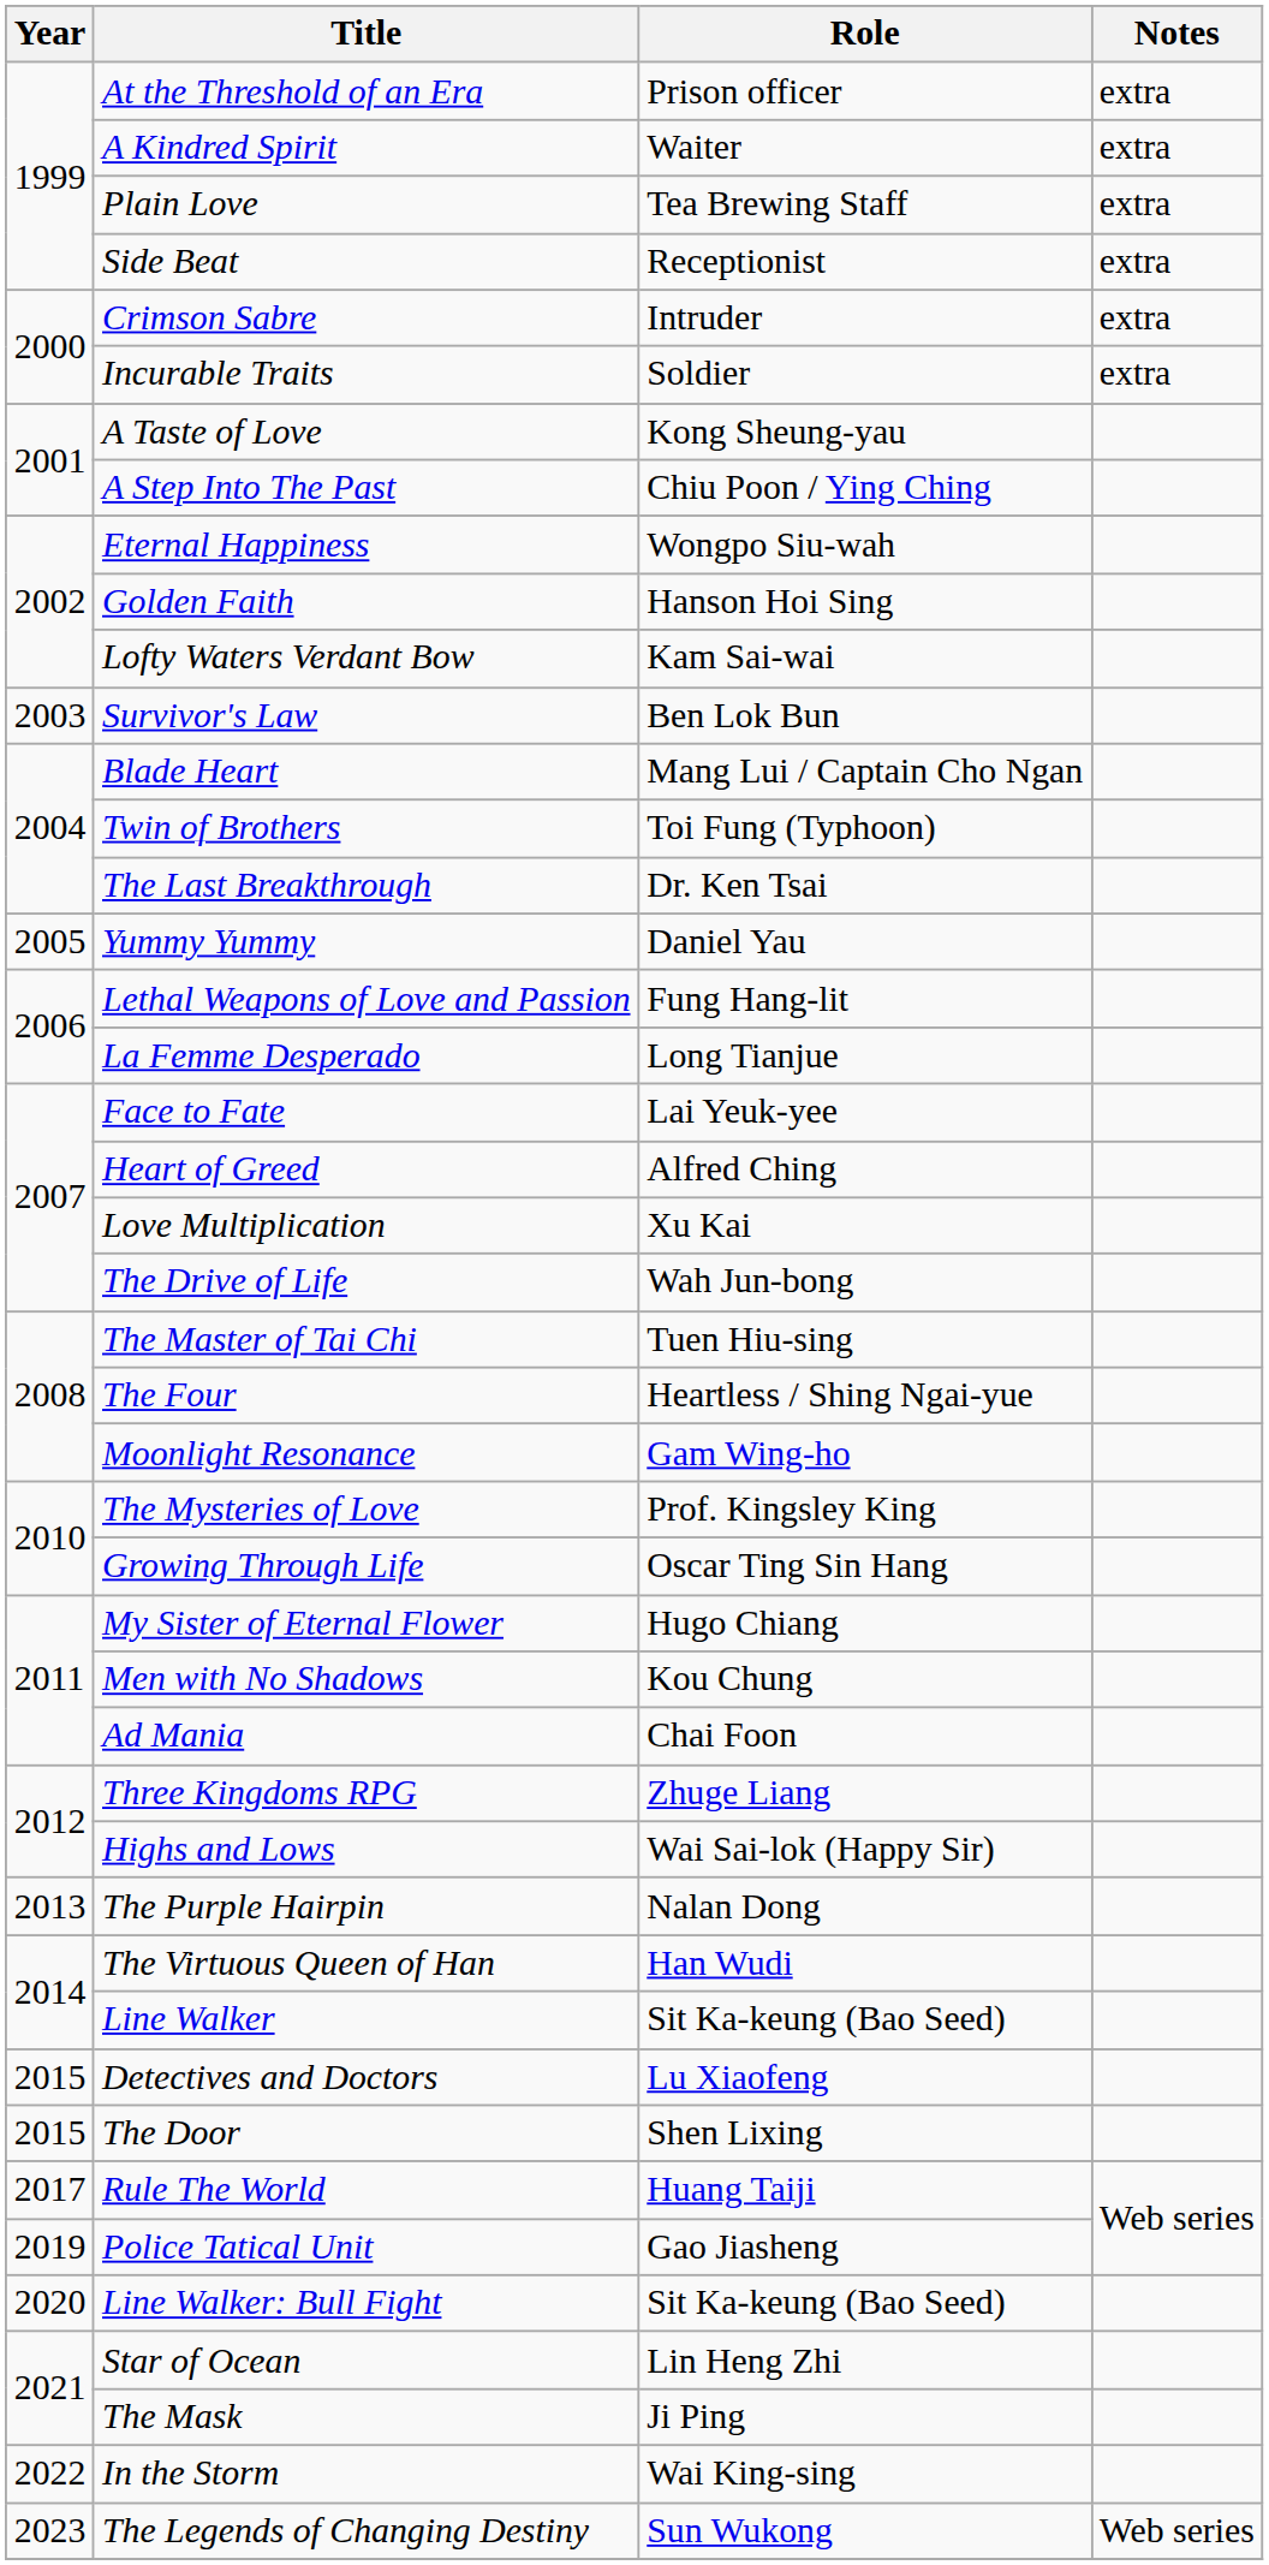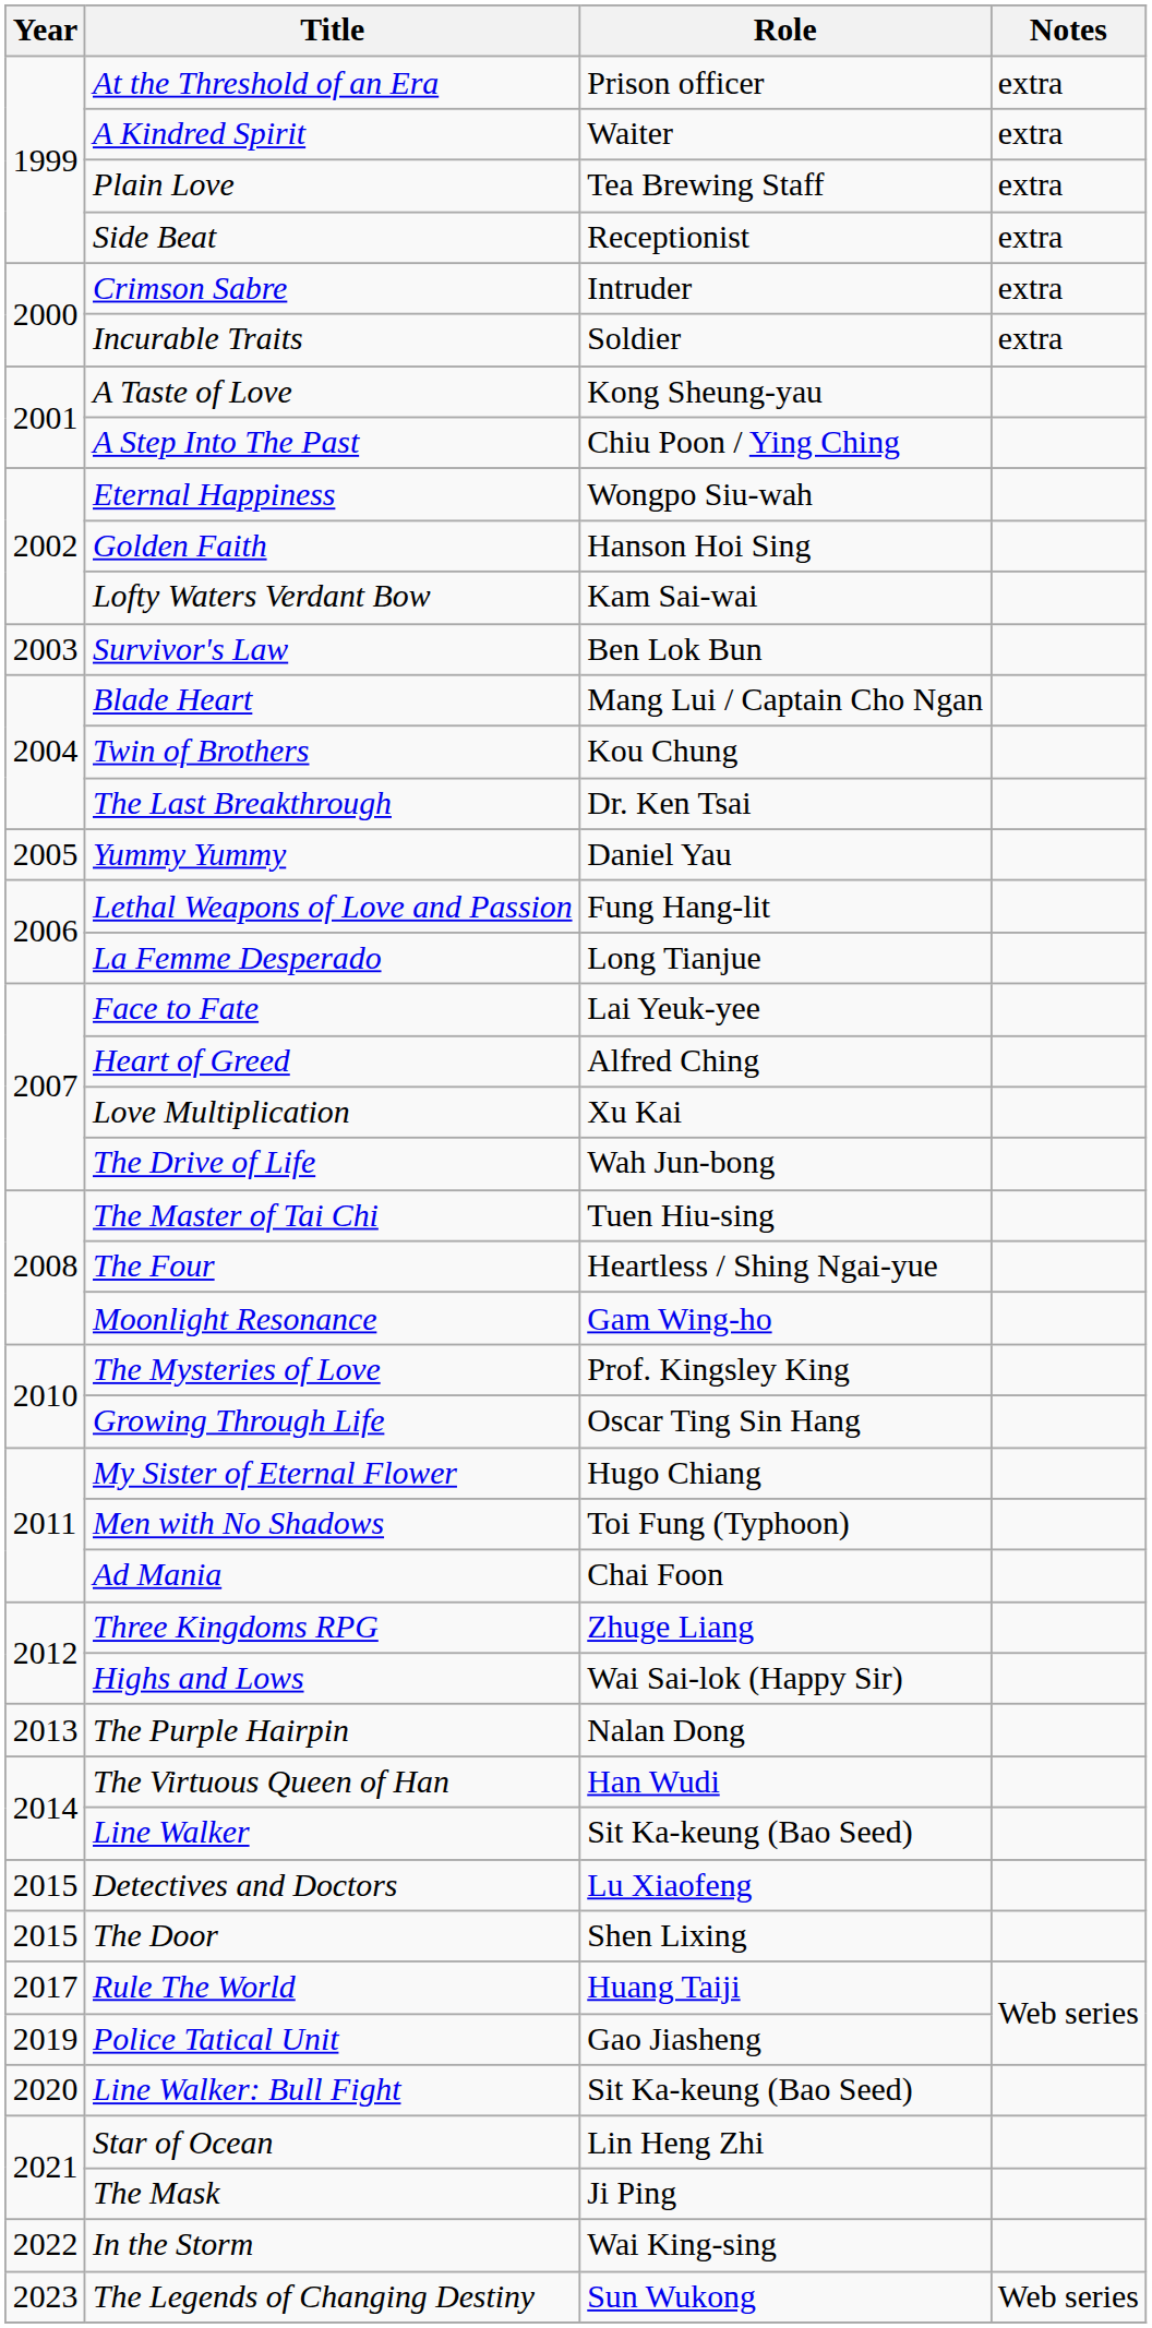 <table class="wikitable">
 <tr>
 <th>Year</th>
 <th>Title</th>
 <th>Role</th>
 <th>Notes</th>
 </tr>
 <tr>
 <td rowspan="4">1999</td>
 <td><em><a href='#'>At the Threshold of an Era</a></em></td>
 <td>Prison officer</td>
 <td>extra</td>
 </tr>
 <tr>
 <td><em><a href='#'>A Kindred Spirit</a></em></td>
 <td>Waiter</td>
 <td>extra</td>
 </tr>
 <tr>
 <td><em>Plain Love</em></td>
 <td>Tea Brewing Staff</td>
 <td>extra</td>
 </tr>
 <tr>
 <td><em>Side Beat</em></td>
 <td>Receptionist</td>
 <td>extra</td>
 </tr>
 <tr>
 <td rowspan="2">2000</td>
 <td><em><a href='#'>Crimson Sabre</a></em></td>
 <td>Intruder</td>
 <td>extra</td>
 </tr>
 <tr>
 <td><em>Incurable Traits</em></td>
 <td>Soldier</td>
 <td>extra</td>
 </tr>
 <tr>
 <td rowspan="2">2001</td>
 <td><em>A Taste of Love</em></td>
 <td>Kong Sheung-yau</td>
 <td></td>
 </tr>
 <tr>
 <td><em><a href='#'>A Step Into The Past</a></em></td>
 <td>Chiu Poon / <a href='#'>Ying Ching</a></td>
 <td></td>
 </tr>
 <tr>
 <td rowspan="3">2002</td>
 <td><em><a href='#'>Eternal Happiness</a></em></td>
 <td>Wongpo Siu-wah</td>
 <td></td>
 </tr>
 <tr>
 <td><em><a href='#'>Golden Faith</a></em></td>
 <td>Hanson Hoi Sing</td>
 <td></td>
 </tr>
 <tr>
 <td><em>Lofty Waters Verdant Bow</em></td>
 <td>Kam Sai-wai</td>
 <td></td>
 </tr>
 <tr>
 <td>2003</td>
 <td><em><a href='#'>Survivor's Law</a></em></td>
 <td>Ben Lok Bun</td>
 <td></td>
 </tr>
 <tr>
 <td rowspan="3">2004</td>
 <td><em><a href='#'>Blade Heart</a></em></td>
 <td>Mang Lui / Captain Cho Ngan</td>
 <td></td>
 </tr>
 <tr>
 <td><em><a href='#'>Twin of Brothers</a></em></td>
-<td>Toi Fung (Typhoon)</td>
+<td>Kou Chung</td>
 <td></td>
 </tr>
 <tr>
 <td><em><a href='#'>The Last Breakthrough</a></em></td>
 <td>Dr. Ken Tsai</td>
 <td></td>
 </tr>
 <tr>
 <td>2005</td>
 <td><em><a href='#'>Yummy Yummy</a></em></td>
 <td>Daniel Yau</td>
 <td></td>
 </tr>
 <tr>
 <td rowspan="2">2006</td>
 <td><em><a href='#'>Lethal Weapons of Love and Passion</a></em></td>
 <td>Fung Hang-lit</td>
 <td></td>
 </tr>
 <tr>
 <td><em><a href='#'>La Femme Desperado</a></em></td>
 <td>Long Tianjue</td>
 <td></td>
 </tr>
 <tr>
 <td rowspan="4">2007</td>
 <td><em><a href='#'>Face to Fate</a></em></td>
 <td>Lai Yeuk-yee</td>
 <td></td>
 </tr>
 <tr>
 <td><em><a href='#'>Heart of Greed</a></em></td>
 <td>Alfred Ching</td>
 <td></td>
 </tr>
 <tr>
 <td><em>Love Multiplication</em></td>
 <td>Xu Kai</td>
 <td></td>
 </tr>
 <tr>
 <td><em><a href='#'>The Drive of Life</a></em></td>
 <td>Wah Jun-bong</td>
 <td></td>
 </tr>
 <tr>
 <td rowspan="3">2008</td>
 <td><em><a href='#'>The Master of Tai Chi</a></em></td>
 <td>Tuen Hiu-sing</td>
 <td></td>
 </tr>
 <tr>
 <td><em><a href='#'>The Four</a></em></td>
 <td>Heartless / Shing Ngai-yue</td>
 <td></td>
 </tr>
 <tr>
 <td><em><a href='#'>Moonlight Resonance</a></em></td>
 <td><a href='#'>Gam Wing-ho</a></td>
 <td></td>
 </tr>
 <tr>
 <td rowspan=2>2010</td>
 <td><em><a href='#'>The Mysteries of Love</a></em></td>
 <td>Prof. Kingsley King</td>
 <td></td>
 </tr>
 <tr>
 <td><em><a href='#'>Growing Through Life</a></em></td>
 <td>Oscar Ting Sin Hang</td>
 <td></td>
 </tr>
 <tr>
 <td rowspan=3>2011</td>
 <td><em><a href='#'>My Sister of Eternal Flower</a></em></td>
 <td>Hugo Chiang</td>
 <td></td>
 </tr>
 <tr>
 <td><em><a href='#'>Men with No Shadows</a></em></td>
-<td>Kou Chung</td>
+<td>Toi Fung (Typhoon)</td>
 <td></td>
 </tr>
 <tr>
 <td><em><a href='#'>Ad Mania</a></em></td>
 <td>Chai Foon</td>
 <td></td>
 </tr>
 <tr>
 <td rowspan=2>2012</td>
 <td><em><a href='#'>Three Kingdoms RPG</a></em></td>
 <td><a href='#'>Zhuge Liang</a></td>
 <td></td>
 </tr>
 <tr>
 <td><em><a href='#'>Highs and Lows</a></em></td>
 <td>Wai Sai-lok (Happy Sir)</td>
 <td></td>
 </tr>
 <tr>
 <td>2013</td>
 <td><em>The Purple Hairpin</em></td>
 <td>Nalan Dong</td>
 <td></td>
 </tr>
 <tr>
 <td rowspan=2>2014</td>
 <td><em>The Virtuous Queen of Han</em></td>
 <td><a href='#'>Han Wudi</a></td>
 <td></td>
 </tr>
 <tr>
 <td><em><a href='#'>Line Walker</a></em></td>
 <td>Sit Ka-keung (Bao Seed)</td>
 <td></td>
 </tr>
 <tr>
 <td>2015</td>
 <td><em>Detectives and Doctors</em></td>
 <td><a href='#'>Lu Xiaofeng</a></td>
 <td></td>
 </tr>
 <tr>
 <td>2015</td>
 <td><em>The Door</em></td>
 <td>Shen Lixing</td>
 <td></td>
 </tr>
 <tr>
 <td>2017</td>
 <td><em><a href='#'>Rule The World</a></em></td>
 <td><a href='#'>Huang Taiji</a></td>
 <td rowspan=2>Web series</td>
 </tr>
 <tr>
 <td>2019</td>
 <td><em><a href='#'>Police Tatical Unit</a></em></td>
 <td>Gao Jiasheng</td>
 </tr>
 <tr>
 <td>2020</td>
 <td><em><a href='#'>Line Walker: Bull Fight</a></em></td>
 <td>Sit Ka-keung (Bao Seed)</td>
 <td></td>
 </tr>
 <tr>
 <td rowspan=2>2021</td>
 <td><em>Star of Ocean</em></td>
 <td>Lin Heng Zhi</td>
 <td></td>
 </tr>
 <tr>
 <td><em>The Mask</em></td>
 <td>Ji Ping</td>
 <td></td>
 </tr>
 <tr>
 <td>2022</td>
 <td><em>In the Storm</em></td>
 <td>Wai King-sing</td>
 <td></td>
 </tr>
 <tr>
 <td>2023</td>
 <td><em>The Legends of Changing Destiny</em></td>
 <td><a href='#'>Sun Wukong</a></td>
 <td>Web series</td>
 </tr>
 <tr>
 </tr>
 </table>
